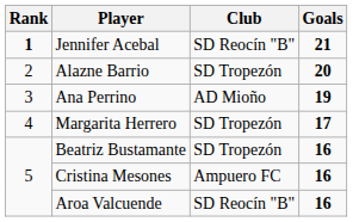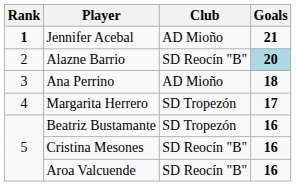 <table class="wikitable" style="text-align:center">
 <tr>
 <th>Rank</th>
 <th>Player</th>
 <th>Club</th>
 <th>Goals</th>
 </tr>
 <tr>
 <td><strong>1</strong></td>
 <td align="left">Jennifer Acebal</td>
-<td align="left">SD Reocín "B"</td>
+<td align="left">AD Mioño</td>
 <td><strong>21</strong></td>
 </tr>
 <tr>
 <td>2</td>
 <td align="left">Alazne Barrio</td>
-<td align="left">SD Tropezón</td>
-<td><strong>20</strong></td>
+<td align="left">SD Reocín "B"</td>
+<td style="background: lightblue;"><strong>20</strong></td>
 </tr>
 <tr>
 <td>3</td>
 <td align="left">Ana Perrino</td>
 <td align="left">AD Mioño</td>
-<td><strong>19</strong></td>
+<td><strong>18</strong></td>
 </tr>
 <tr>
 <td>4</td>
 <td align="left">Margarita Herrero</td>
 <td align="left">SD Tropezón</td>
 <td><strong>17</strong></td>
 </tr>
 <tr>
 <td rowspan="3">5</td>
 <td align="left">Beatriz Bustamante</td>
 <td align="left">SD Tropezón</td>
 <td><strong>16</strong></td>
 </tr>
 <tr>
 <td align="left">Cristina Mesones</td>
-<td align="left">Ampuero FC</td>
+<td align="left">SD Reocín "B"</td>
 <td><strong>16</strong></td>
 </tr>
 <tr>
 <td align="left">Aroa Valcuende</td>
 <td align="left">SD Reocín "B"</td>
 <td><strong>16</strong></td>
 </tr>
 </table>
